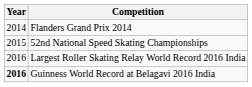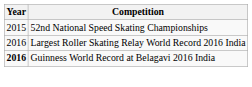 <table class="wikitable">
 <tr>
 <th>Year</th>
 <th>Competition</th>
-</tr>
-<tr>
-<td>2014</td>
-<td>Flanders Grand Prix 2014</td>
 </tr>
 <tr>
 <td>2015</td>
 <td>52nd National Speed Skating Championships</td>
 </tr>
 <tr>
 <td>2016</td>
 <td>Largest Roller Skating Relay World Record 2016 India</td>
 </tr>
 <tr>
 <td><strong>2016</strong></td>
 <td>Guinness World Record at Belagavi 2016 India</td>
 </tr>
 </table>
